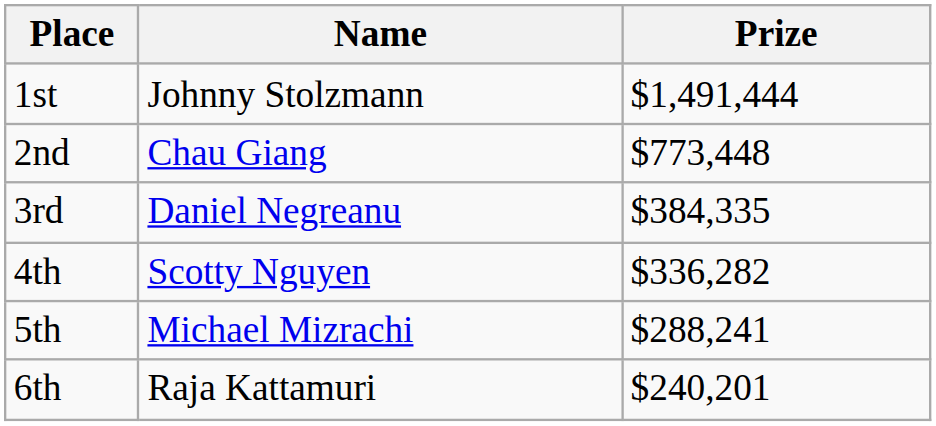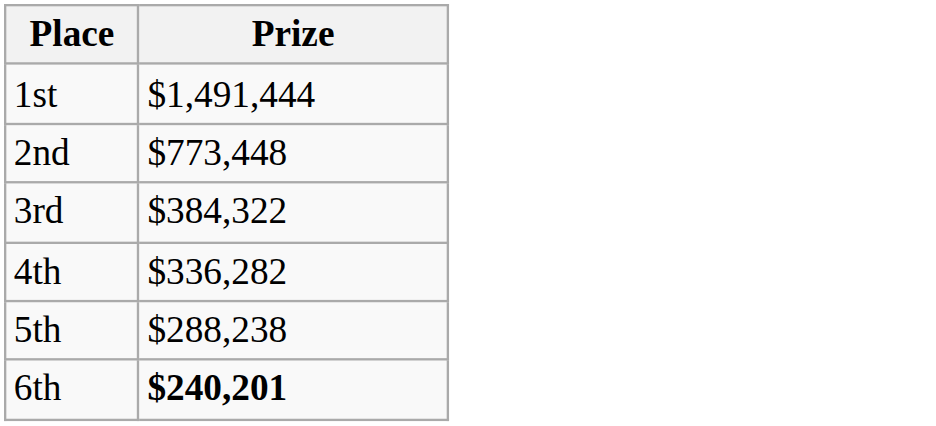 <table class="wikitable">
 <tr>
 <th width="50">Place</th>
-<th width="200">Name</th>
 <th width="125">Prize</th>
 </tr>
 <tr>
 <td>1st</td>
-<td>Johnny Stolzmann</td>
 <td>$1,491,444</td>
 </tr>
 <tr>
 <td>2nd</td>
-<td><a href='#'>Chau Giang</a></td>
 <td>$773,448</td>
 </tr>
 <tr>
 <td>3rd</td>
-<td><a href='#'>Daniel Negreanu</a></td>
-<td>$384,335</td>
+<td>$384,322</td>
 </tr>
 <tr>
 <td>4th</td>
-<td><a href='#'>Scotty Nguyen</a></td>
 <td>$336,282</td>
 </tr>
 <tr>
 <td>5th</td>
-<td><a href='#'>Michael Mizrachi</a></td>
-<td>$288,241</td>
+<td>$288,238</td>
 </tr>
 <tr>
 <td>6th</td>
-<td>Raja Kattamuri</td>
-<td>$240,201</td>
+<td><strong>$240,201</strong></td>
 </tr>
 </table>
